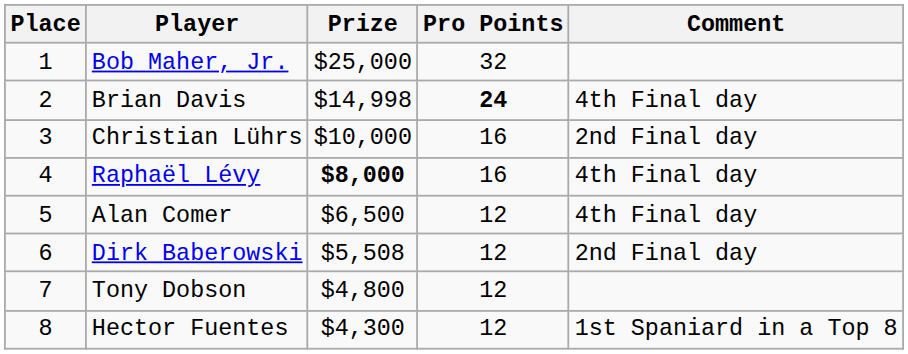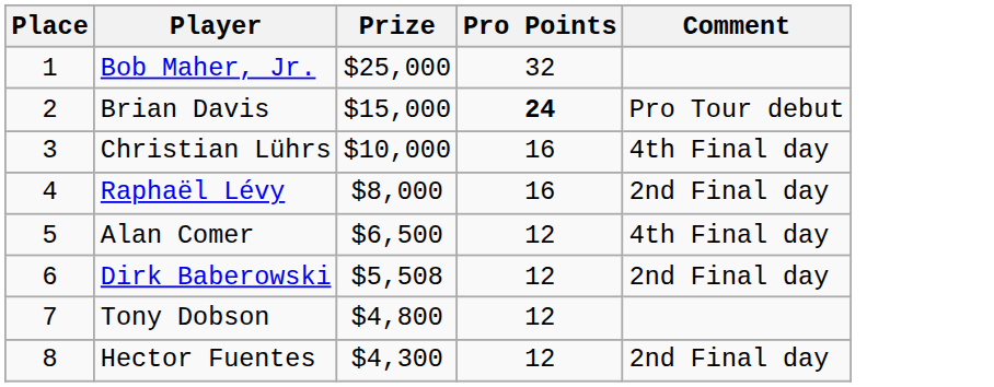 <table class="wikitable">
 <tr>
 <th>Place</th>
 <th>Player</th>
 <th>Prize</th>
 <th>Pro Points</th>
 <th>Comment</th>
 </tr>
 <tr>
 <td align=center>1</td>
 <td> <a href='#'>Bob Maher, Jr.</a></td>
 <td align=center>$25,000</td>
 <td align=center>32</td>
 <td></td>
 </tr>
 <tr>
 <td align=center>2</td>
 <td> Brian Davis</td>
-<td align=center>$14,998</td>
+<td align=center>$15,000</td>
 <td align=center><strong>24</strong></td>
-<td>4th Final day</td>
+<td>Pro Tour debut</td>
 </tr>
 <tr>
 <td align=center>3</td>
 <td> Christian Lührs</td>
 <td align=center>$10,000</td>
 <td align=center>16</td>
-<td>2nd Final day</td>
+<td>4th Final day</td>
 </tr>
 <tr>
 <td align=center>4</td>
 <td> <a href='#'>Raphaël Lévy</a></td>
-<td align=center><strong>$8,000</strong></td>
+<td align=center>$8,000</td>
 <td align=center>16</td>
-<td>4th Final day</td>
+<td>2nd Final day</td>
 </tr>
 <tr>
 <td align=center>5</td>
 <td> Alan Comer</td>
 <td align=center>$6,500</td>
 <td align=center>12</td>
 <td>4th Final day</td>
 </tr>
 <tr>
 <td align=center>6</td>
 <td> <a href='#'>Dirk Baberowski</a></td>
 <td align=center>$5,508</td>
 <td align=center>12</td>
 <td>2nd Final day</td>
 </tr>
 <tr>
 <td align=center>7</td>
 <td> Tony Dobson</td>
 <td align=center>$4,800</td>
 <td align=center>12</td>
 <td></td>
 </tr>
 <tr>
 <td align=center>8</td>
 <td> Hector Fuentes</td>
 <td align=center>$4,300</td>
 <td align=center>12</td>
-<td>1st Spaniard in a Top 8</td>
+<td>2nd Final day</td>
 </tr>
 </table>
